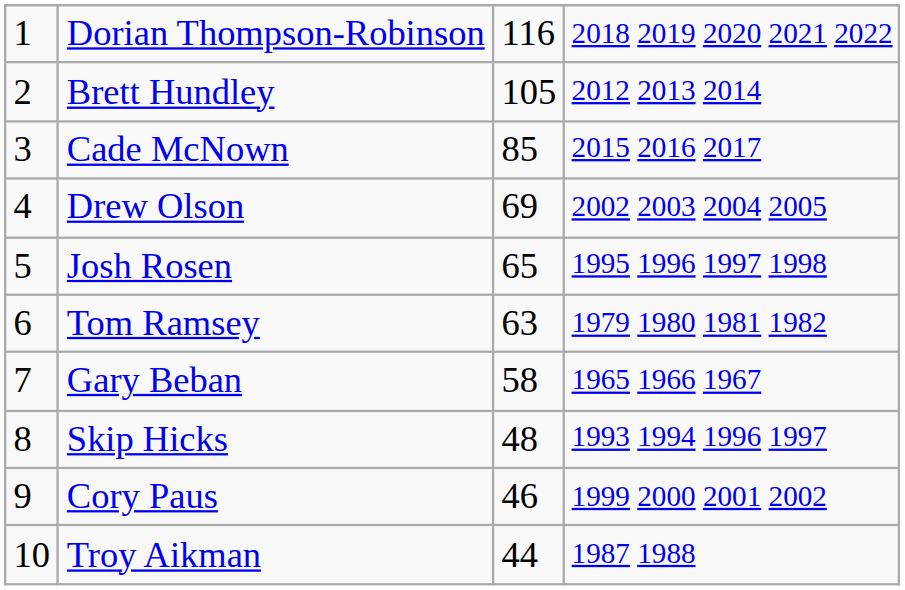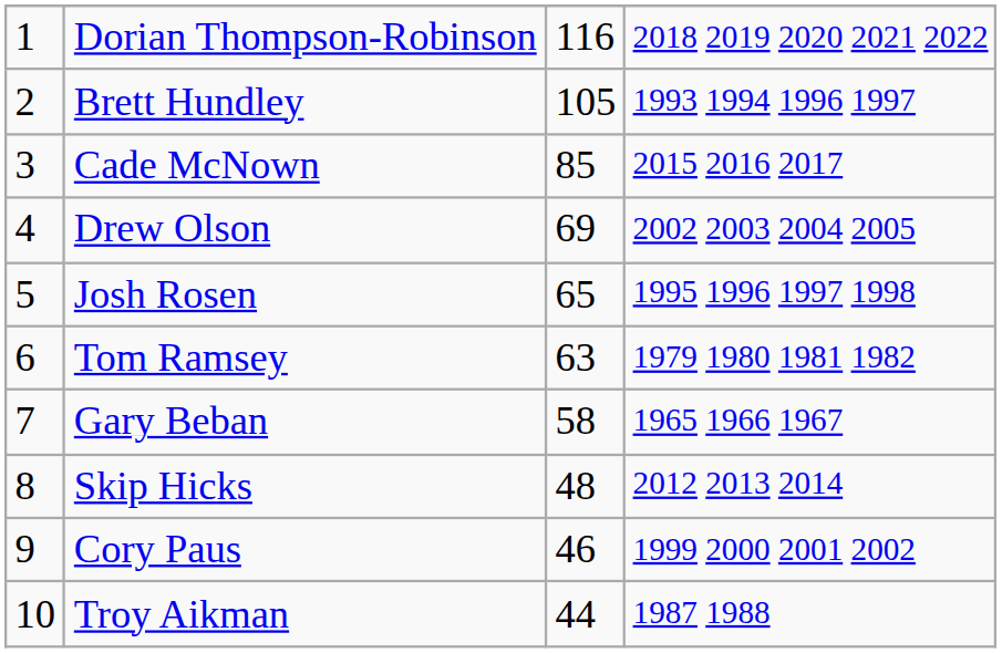 <table class="wikitable">
 <tr>
 </tr>
 <tr>
 <td>1</td>
 <td><a href='#'>Dorian Thompson-Robinson</a></td>
 <td><abbr>116</abbr></td>
 <td style="font-size:80%;"><a href='#'>2018</a> <a href='#'>2019</a> <a href='#'>2020</a> <a href='#'>2021</a> <a href='#'>2022</a></td>
 </tr>
 <tr>
 <td>2</td>
 <td><a href='#'>Brett Hundley</a></td>
 <td><abbr>105</abbr></td>
-<td style="font-size:80%;"><a href='#'>2012</a> <a href='#'>2013</a> <a href='#'>2014</a></td>
+<td style="font-size:80%;"><a href='#'>1993</a> <a href='#'>1994</a> <a href='#'>1996</a> <a href='#'>1997</a></td>
 </tr>
 <tr>
 <td>3</td>
 <td><a href='#'>Cade McNown</a></td>
 <td><abbr>85</abbr></td>
 <td style="font-size:80%;"><a href='#'>2015</a> <a href='#'>2016</a> <a href='#'>2017</a></td>
 </tr>
 <tr>
 <td>4</td>
 <td><a href='#'>Drew Olson</a></td>
 <td><abbr>69</abbr></td>
 <td style="font-size:80%;"><a href='#'>2002</a> <a href='#'>2003</a> <a href='#'>2004</a> <a href='#'>2005</a></td>
 </tr>
 <tr>
 <td>5</td>
 <td><a href='#'>Josh Rosen</a></td>
 <td><abbr>65</abbr></td>
 <td style="font-size:80%;"><a href='#'>1995</a> <a href='#'>1996</a> <a href='#'>1997</a> <a href='#'>1998</a></td>
 </tr>
 <tr>
 <td>6</td>
 <td><a href='#'>Tom Ramsey</a></td>
 <td><abbr>63</abbr></td>
 <td style="font-size:80%;"><a href='#'>1979</a> <a href='#'>1980</a> <a href='#'>1981</a> <a href='#'>1982</a></td>
 </tr>
 <tr>
 <td>7</td>
 <td><a href='#'>Gary Beban</a></td>
 <td><abbr>58</abbr></td>
 <td style="font-size:80%;"><a href='#'>1965</a> <a href='#'>1966</a> <a href='#'>1967</a></td>
 </tr>
 <tr>
 <td>8</td>
 <td><a href='#'>Skip Hicks</a></td>
 <td><abbr>48</abbr></td>
-<td style="font-size:80%;"><a href='#'>1993</a> <a href='#'>1994</a> <a href='#'>1996</a> <a href='#'>1997</a></td>
+<td style="font-size:80%;"><a href='#'>2012</a> <a href='#'>2013</a> <a href='#'>2014</a></td>
 </tr>
 <tr>
 <td>9</td>
 <td><a href='#'>Cory Paus</a></td>
 <td><abbr>46</abbr></td>
 <td style="font-size:80%;"><a href='#'>1999</a> <a href='#'>2000</a> <a href='#'>2001</a> <a href='#'>2002</a></td>
 </tr>
 <tr>
 <td>10</td>
 <td><a href='#'>Troy Aikman</a></td>
 <td><abbr>44</abbr></td>
 <td style="font-size:80%;"><a href='#'>1987</a> <a href='#'>1988</a></td>
 </tr>
 </table>
